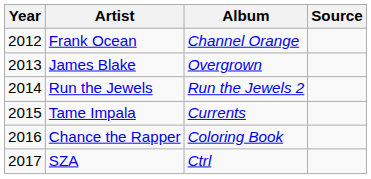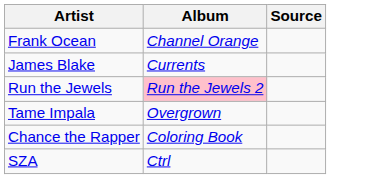 <table class="wikitable">
 <tr>
-<th>Year</th>
 <th>Artist</th>
 <th>Album</th>
 <th>Source</th>
 </tr>
 <tr>
-<td>2012</td>
 <td><a href='#'>Frank Ocean</a></td>
 <td><em><a href='#'>Channel Orange</a></em></td>
 <td></td>
 </tr>
 <tr>
-<td>2013</td>
 <td><a href='#'>James Blake</a></td>
+<td><em><a href='#'>Currents</a></em></td>
+<td></td>
+</tr>
+<tr>
+<td><a href='#'>Run the Jewels</a></td>
+<td style="background: pink;"><em><a href='#'>Run the Jewels 2</a></em></td>
+<td></td>
+</tr>
+<tr>
+<td><a href='#'>Tame Impala</a></td>
 <td><em><a href='#'>Overgrown</a></em></td>
 <td></td>
 </tr>
 <tr>
-<td>2014</td>
-<td><a href='#'>Run the Jewels</a></td>
-<td><em><a href='#'>Run the Jewels 2</a></em></td>
-<td></td>
-</tr>
-<tr>
-<td>2015</td>
-<td><a href='#'>Tame Impala</a></td>
-<td><em><a href='#'>Currents</a></em></td>
-<td></td>
-</tr>
-<tr>
-<td>2016</td>
 <td><a href='#'>Chance the Rapper</a></td>
 <td><a href='#'><em>Coloring Book</em></a></td>
 <td></td>
 </tr>
 <tr>
-<td>2017</td>
 <td><a href='#'>SZA</a></td>
 <td><em><a href='#'>Ctrl</a></em></td>
 <td></td>
 </tr>
 </table>
